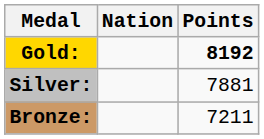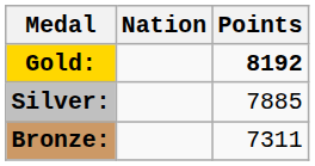 <table class="wikitable">
 <tr>
 <th>Medal</th>
 <th>Nation</th>
 <th>Points</th>
 </tr>
 <tr>
 <td style="text-align:center;background-color:gold;"><strong>Gold:</strong></td>
 <td></td>
 <td align="right"><strong>8192</strong></td>
 </tr>
 <tr>
 <td style="text-align:center;background-color:silver;"><strong>Silver:</strong></td>
 <td></td>
-<td align="right">7881</td>
+<td align="right">7885</td>
 </tr>
 <tr>
 <td style="text-align:center;background-color:#CC9966;"><strong>Bronze:</strong></td>
 <td></td>
-<td align="right">7211</td>
+<td align="right">7311</td>
 </tr>
 </table>
